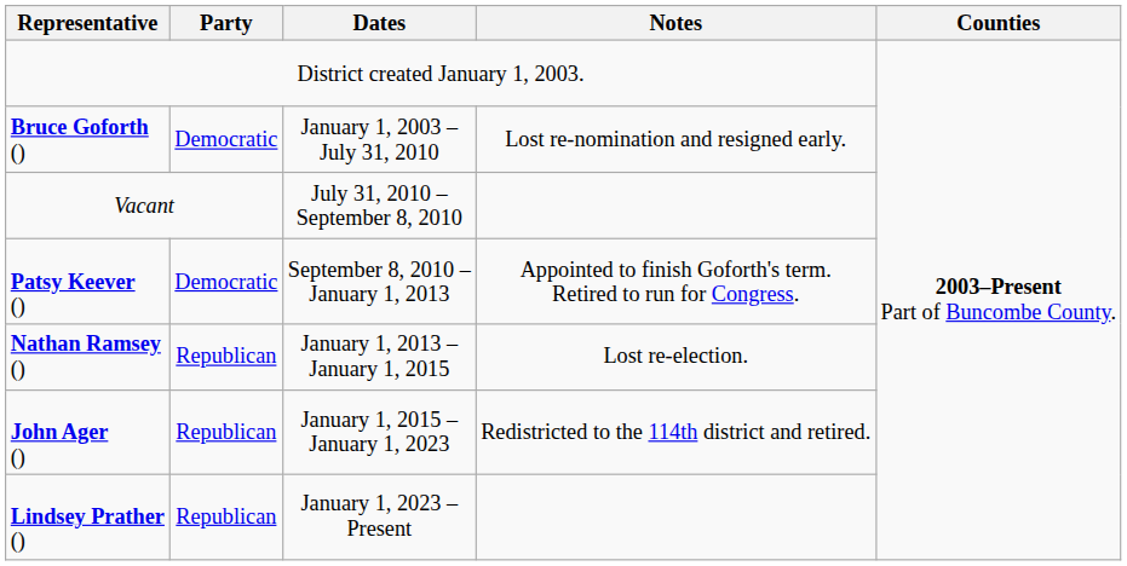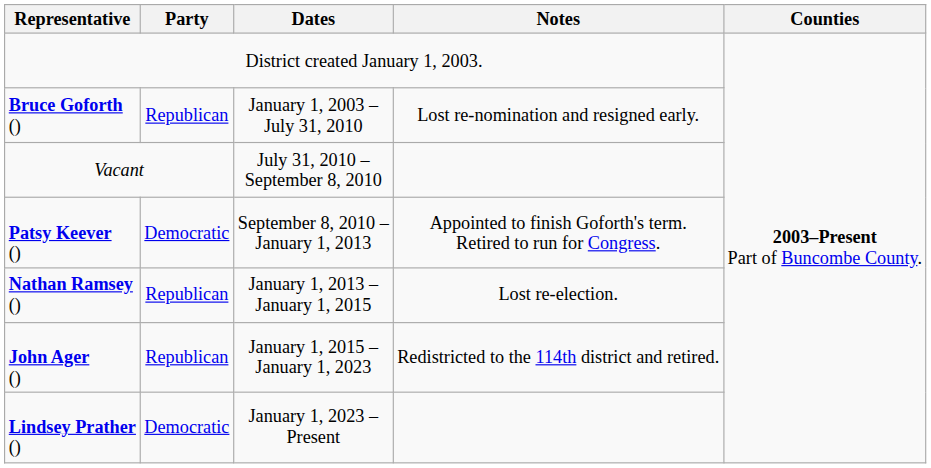 <table class=wikitable style="text-align:center">
 <tr>
 <th>Representative</th>
 <th>Party</th>
 <th>Dates</th>
 <th>Notes</th>
 <th>Counties</th>
 </tr>
 <tr style="height:3em">
 <td colspan=4>District created January 1, 2003.</td>
 <td rowspan=7><strong>2003–Present</strong> <br> Part of <a href='#'>Buncombe County</a>.</td>
 </tr>
 <tr style="height:3em">
 <td align=left><strong><a href='#'>Bruce Goforth</a></strong><br>()</td>
-<td><a href='#'>Democratic</a></td>
+<td><a href='#'>Republican</a></td>
 <td nowrap>January 1, 2003 – <br> July 31, 2010</td>
 <td>Lost re-nomination and resigned early.</td>
 </tr>
 <tr style="height:3em">
 <td colspan=2><em>Vacant</em></td>
 <td nowrap>July 31, 2010 – <br> September 8, 2010</td>
 <td></td>
 </tr>
 <tr style="height:3em">
 <td align=left><br><strong><a href='#'>Patsy Keever</a></strong><br>()</td>
 <td><a href='#'>Democratic</a></td>
 <td nowrap>September 8, 2010 – <br> January 1, 2013</td>
 <td>Appointed to finish Goforth's term. <br> Retired to run for <a href='#'>Congress</a>.</td>
 </tr>
 <tr style="height:3em">
 <td align=left><strong><a href='#'>Nathan Ramsey</a></strong><br>()</td>
 <td><a href='#'>Republican</a></td>
 <td nowrap>January 1, 2013 – <br> January 1, 2015</td>
 <td>Lost re-election.</td>
 </tr>
 <tr style="height:3em">
 <td align=left><br><strong><a href='#'>John Ager</a></strong><br>()</td>
 <td><a href='#'>Republican</a></td>
 <td nowrap>January 1, 2015 – <br> January 1, 2023</td>
 <td>Redistricted to the <a href='#'>114th</a> district and retired.</td>
 </tr>
 <tr style="height:3em">
 <td align=left><br><strong><a href='#'>Lindsey Prather</a></strong><br>()</td>
-<td><a href='#'>Republican</a></td>
+<td><a href='#'>Democratic</a></td>
 <td nowrap>January 1, 2023 – <br> Present</td>
 <td></td>
 </tr>
 </table>
